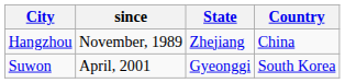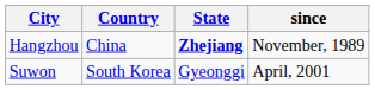 <table class="wikitable">
 <tr>
 <th><a href='#'>City</a></th>
+<th><a href='#'>Country</a></th>
+<th><a href='#'>State</a></th>
 <th>since</th>
-<th><a href='#'>State</a></th>
-<th><a href='#'>Country</a></th>
 </tr>
 <tr>
 <td> <a href='#'>Hangzhou</a></td>
+<td> <a href='#'>China</a></td>
+<td><strong> <a href='#'>Zhejiang</a></strong></td>
 <td>November, 1989</td>
-<td> <a href='#'>Zhejiang</a></td>
-<td> <a href='#'>China</a></td>
 </tr>
 <tr>
 <td> <a href='#'>Suwon</a></td>
+<td> <a href='#'>South Korea</a></td>
+<td> <a href='#'>Gyeonggi</a></td>
 <td>April, 2001</td>
-<td> <a href='#'>Gyeonggi</a></td>
-<td> <a href='#'>South Korea</a></td>
 </tr>
 </table>
